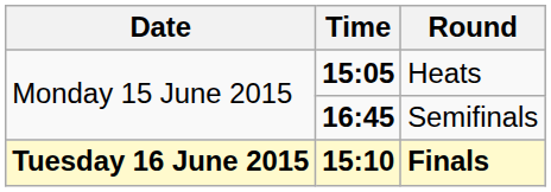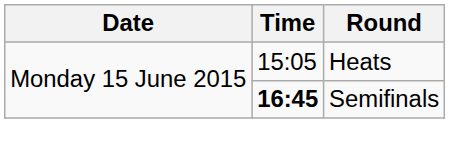 <table class="wikitable">
 <tr>
 <th>Date</th>
 <th>Time</th>
 <th>Round</th>
 </tr>
 <tr>
 <td rowspan=2>Monday 15 June 2015</td>
-<td><strong>15:05</strong></td>
+<td>15:05</td>
 <td>Heats</td>
 </tr>
 <tr>
 <td><strong>16:45</strong></td>
 <td>Semifinals</td>
 </tr>
-<tr>
-<td style=background:lemonchiffon><strong>Tuesday 16 June 2015</strong></td>
-<td style=background:lemonchiffon><strong>15:10</strong></td>
-<td style=background:lemonchiffon><strong>Finals</strong></td>
-</tr>
 </table>
